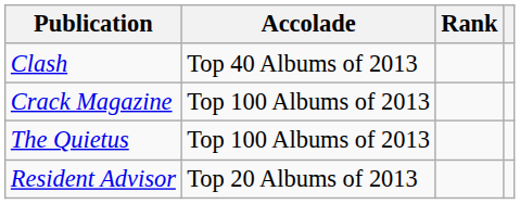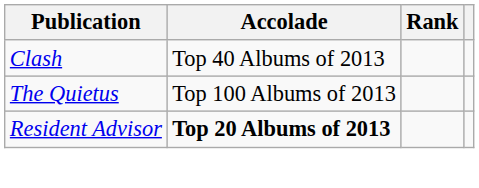 <table class="wikitable sortable">
 <tr>
 <th>Publication</th>
 <th>Accolade</th>
 <th>Rank</th>
 <th class="unsortable"></th>
 </tr>
 <tr>
 <td><em><a href='#'>Clash</a></em></td>
 <td>Top 40 Albums of 2013</td>
 <td></td>
 <td></td>
 </tr>
 <tr>
-<td><em><a href='#'>Crack Magazine</a></em></td>
-<td>Top 100 Albums of 2013</td>
-<td></td>
-<td></td>
-</tr>
-<tr>
 <td><em><a href='#'>The Quietus</a></em></td>
 <td>Top 100 Albums of 2013</td>
 <td></td>
 <td></td>
 </tr>
 <tr>
 <td><em><a href='#'>Resident Advisor</a></em></td>
-<td>Top 20 Albums of 2013</td>
+<td><strong>Top 20 Albums of 2013</strong></td>
 <td></td>
 <td></td>
 </tr>
 </table>
